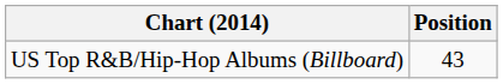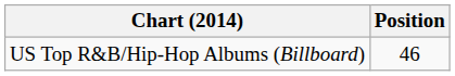 <table class="wikitable">
 <tr>
 <th>Chart (2014)</th>
 <th>Position</th>
 </tr>
 <tr>
 <td>US Top R&B/Hip-Hop Albums (<em>Billboard</em>)</td>
-<td style="text-align:center;">43</td>
+<td style="text-align:center;">46</td>
 </tr>
 </table>
